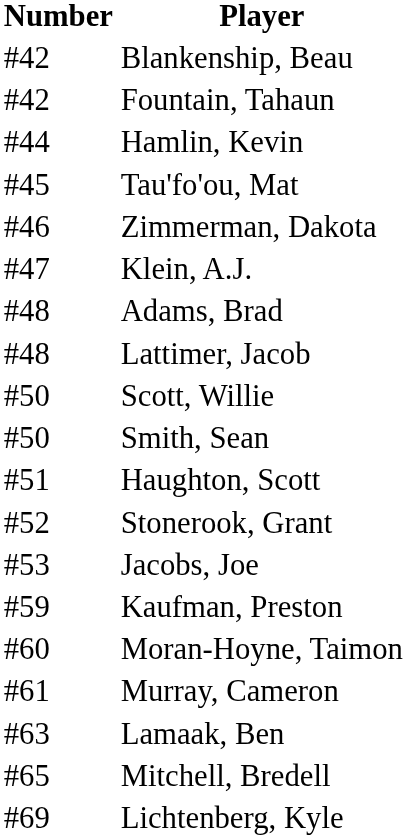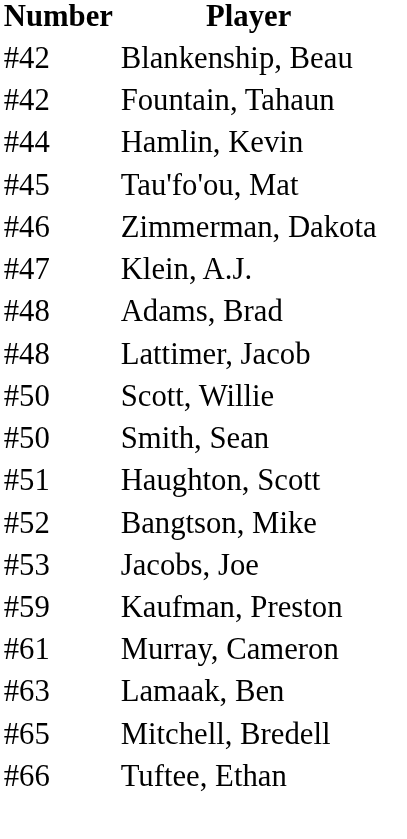 <table>
 <tr>
 <th>Number</th>
 <th>Player</th>
 </tr>
 <tr>
 <td>#42</td>
 <td>Blankenship, Beau</td>
 </tr>
 <tr>
 <td>#42</td>
 <td>Fountain, Tahaun</td>
 </tr>
 <tr>
 <td>#44</td>
 <td>Hamlin, Kevin</td>
 </tr>
 <tr>
 <td>#45</td>
 <td>Tau'fo'ou, Mat</td>
 </tr>
 <tr>
 <td>#46</td>
 <td>Zimmerman, Dakota</td>
 </tr>
 <tr>
 <td>#47</td>
 <td>Klein, A.J.</td>
 </tr>
 <tr>
 <td>#48</td>
 <td>Adams, Brad</td>
 </tr>
 <tr>
 <td>#48</td>
 <td>Lattimer, Jacob</td>
 </tr>
 <tr>
 <td>#50</td>
 <td>Scott, Willie</td>
 </tr>
 <tr>
 <td>#50</td>
 <td>Smith, Sean</td>
 </tr>
 <tr>
 <td>#51</td>
 <td>Haughton, Scott</td>
 </tr>
 <tr>
 <td>#52</td>
-<td>Stonerook, Grant</td>
+<td>Bangtson, Mike</td>
 </tr>
 <tr>
 <td>#53</td>
 <td>Jacobs, Joe</td>
 </tr>
 <tr>
 <td>#59</td>
 <td>Kaufman, Preston</td>
-</tr>
-<tr>
-<td>#60</td>
-<td>Moran-Hoyne, Taimon</td>
 </tr>
 <tr>
 <td>#61</td>
 <td>Murray, Cameron</td>
 </tr>
 <tr>
 <td>#63</td>
 <td>Lamaak, Ben</td>
 </tr>
 <tr>
 <td>#65</td>
 <td>Mitchell, Bredell</td>
 </tr>
 <tr>
-<td>#69</td>
-<td>Lichtenberg, Kyle</td>
+<td>#66</td>
+<td>Tuftee, Ethan</td>
 </tr>
 </table>
